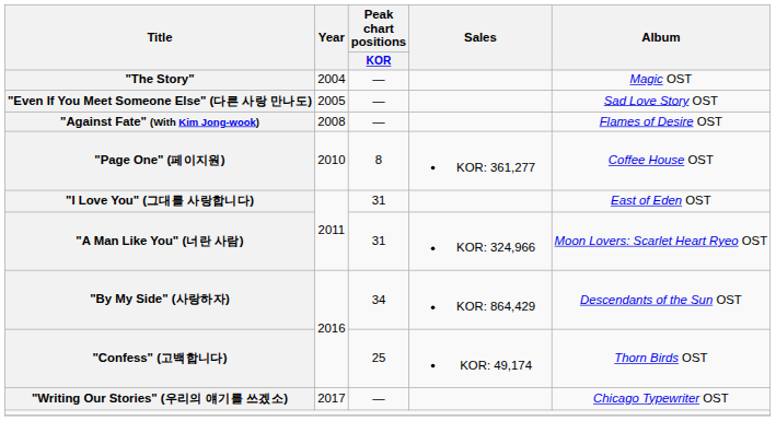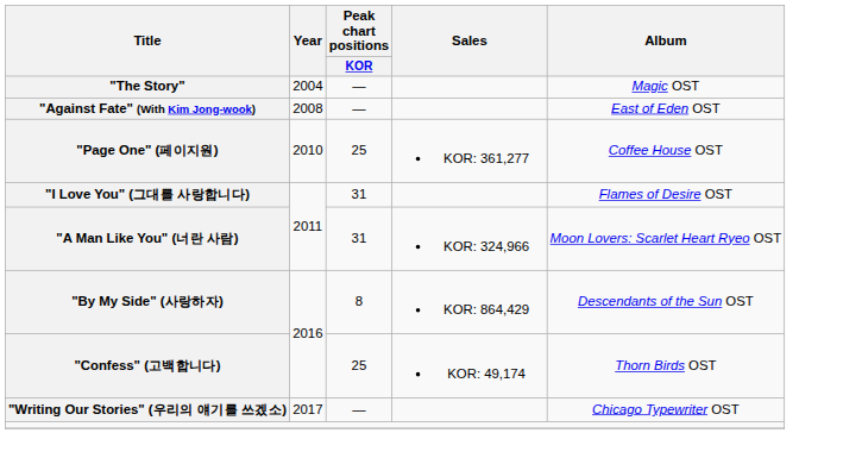 <table class="wikitable plainrowheaders" style="text-align:center;">
 <tr>
 <th rowspan="2" scope="col">Title</th>
 <th rowspan="2" scope="col">Year</th>
 <th>Peak chart positions</th>
 <th rowspan="2" style="width:11em;">Sales</th>
 <th rowspan="2" scope="col">Album</th>
 </tr>
 <tr>
 <th scope="col" style="width:3em;font-size:90%;"><a href='#'>KOR</a><br></th>
 </tr>
 <tr>
 <th scope="row">"The Story"</th>
 <td>2004</td>
 <td>—</td>
 <td></td>
 <td><em><a href='#'>Magic</a></em> OST</td>
 </tr>
 <tr>
-<th scope="row">"Even If You Meet Someone Else" (다른 사랑 만나도)</th>
-<td>2005</td>
-<td>—</td>
-<td></td>
-<td><em><a href='#'>Sad Love Story</a></em> OST</td>
-</tr>
-<tr>
 <th scope="row">"Against Fate" <small>(With <a href='#'>Kim Jong-wook</a>)</small></th>
 <td>2008</td>
 <td>—</td>
 <td></td>
-<td><em><a href='#'>Flames of Desire</a></em> OST</td>
+<td><em><a href='#'>East of Eden</a></em> OST</td>
 </tr>
 <tr>
 <th scope="row">"Page One" (페이지원) </th>
 <td>2010</td>
-<td>8</td>
+<td>25</td>
 <td><br><ul><li>KOR: 361,277</li></ul></td>
 <td><em><a href='#'>Coffee House</a></em> OST</td>
 </tr>
 <tr>
 <th scope="row">"I Love You" (그대를 사랑합니다)</th>
 <td rowspan="2">2011</td>
 <td>31</td>
 <td></td>
-<td><em><a href='#'>East of Eden</a></em> OST</td>
+<td><em><a href='#'>Flames of Desire</a></em> OST</td>
 </tr>
 <tr>
 <th scope="row">"A Man Like You" (너란 사람)</th>
 <td>31</td>
 <td><br><ul><li>KOR: 324,966</li></ul></td>
 <td><em><a href='#'>Moon Lovers: Scarlet Heart Ryeo</a></em> OST</td>
 </tr>
 <tr>
 <th scope="row">"By My Side" (사랑하자)</th>
 <td rowspan="2">2016</td>
-<td>34</td>
+<td>8</td>
 <td><br><ul><li>KOR: 864,429</li></ul></td>
 <td><em><a href='#'>Descendants of the Sun</a></em> OST</td>
 </tr>
 <tr>
 <th scope="row">"Confess" (고백합니다)</th>
 <td>25</td>
 <td><br><ul><li>KOR: 49,174</li></ul></td>
 <td><em><a href='#'>Thorn Birds</a></em> OST</td>
 </tr>
 <tr>
 <th scope="row">"Writing Our Stories" (우리의 얘기를 쓰겠소)</th>
 <td rowspan="1">2017</td>
 <td>—</td>
 <td></td>
 <td><em><a href='#'>Chicago Typewriter</a></em> OST</td>
 </tr>
 <tr>
 <td colspan="5"></td>
 </tr>
 <tr>
 </tr>
 </table>
